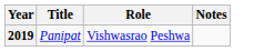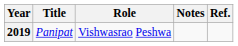 <table class="wikitable plainrowheaders sortable">
 <tr>
 <th scope="col">Year</th>
 <th scope="col">Title</th>
 <th scope="col">Role</th>
 <th scope="col" class="unsortable">Notes</th>
+<th scope="col" class="unsortable">Ref.</th>
 </tr>
 <tr>
 <th scope="row">2019</th>
 <td><a href='#'><em>Panipat</em></a></td>
 <td><a href='#'>Vishwasrao</a> <a href='#'>Peshwa</a></td>
 <td></td>
+<td></td>
 </tr>
 </table>
